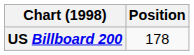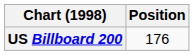 <table class="wikitable plainrowheaders" style="text-align:center">
 <tr>
 <th scope="col">Chart (1998)</th>
 <th scope="col">Position</th>
 </tr>
 <tr>
 <th scope="row">US <em><a href='#'>Billboard 200</a></em></th>
-<td>178</td>
+<td>176</td>
 </tr>
 </table>
